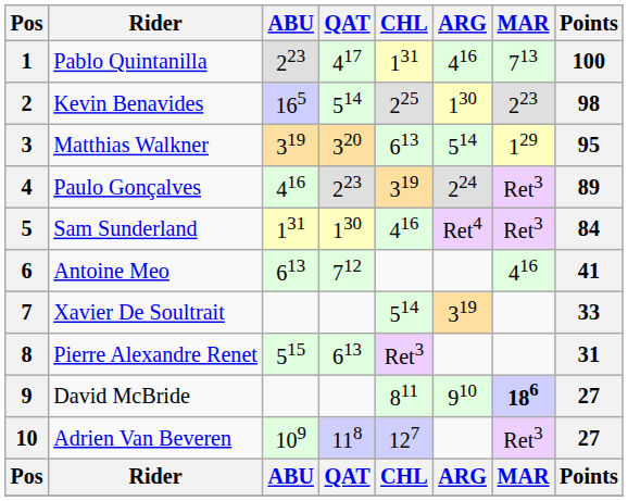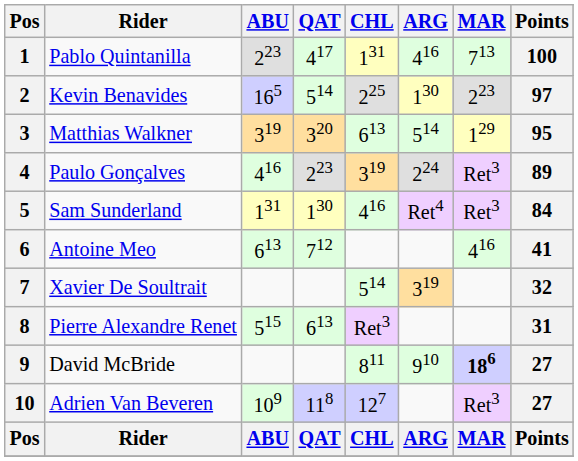 <table class="wikitable" style="font-size: 85%; text-align: center;">
 <tr valign="top">
 <th valign="middle">Pos</th>
 <th valign="middle">Rider</th>
 <th><a href='#'>ABU</a><br></th>
 <th><a href='#'>QAT</a><br></th>
 <th><a href='#'>CHL</a><br></th>
 <th><a href='#'>ARG</a><br></th>
 <th><a href='#'>MAR</a><br></th>
 <th valign="middle">Points</th>
 </tr>
 <tr>
 <th>1</th>
 <td align=left> <a href='#'>Pablo Quintanilla</a></td>
 <td style="background:#dfdfdf;">2<sup>23</sup></td>
 <td style="background:#dfffdf;">4<sup>17</sup></td>
 <td style="background:#ffffbf;">1<sup>31</sup></td>
 <td style="background:#dfffdf;">4<sup>16</sup></td>
 <td style="background:#dfffdf;">7<sup>13</sup></td>
 <th>100</th>
 </tr>
 <tr>
 <th>2</th>
 <td align=left> <a href='#'>Kevin Benavides</a></td>
 <td style="background:#cfcfff;">16<sup>5</sup></td>
 <td style="background:#dfffdf;">5<sup>14</sup></td>
 <td style="background:#dfdfdf;">2<sup>25</sup></td>
 <td style="background:#ffffbf;">1<sup>30</sup></td>
 <td style="background:#dfdfdf;">2<sup>23</sup></td>
-<th>98</th>
+<th>97</th>
 </tr>
 <tr>
 <th>3</th>
 <td align=left> <a href='#'>Matthias Walkner</a></td>
 <td style="background:#ffdf9f;">3<sup>19</sup></td>
 <td style="background:#ffdf9f;">3<sup>20</sup></td>
 <td style="background:#dfffdf;">6<sup>13</sup></td>
 <td style="background:#dfffdf;">5<sup>14</sup></td>
 <td style="background:#ffffbf;">1<sup>29</sup></td>
 <th>95</th>
 </tr>
 <tr>
 <th>4</th>
 <td align=left> <a href='#'>Paulo Gonçalves</a></td>
 <td style="background:#dfffdf;">4<sup>16</sup></td>
 <td style="background:#dfdfdf;">2<sup>23</sup></td>
 <td style="background:#ffdf9f;">3<sup>19</sup></td>
 <td style="background:#dfdfdf;">2<sup>24</sup></td>
 <td style="background:#efcfff;">Ret<sup>3</sup></td>
 <th>89</th>
 </tr>
 <tr>
 <th>5</th>
 <td align=left> <a href='#'>Sam Sunderland</a></td>
 <td style="background:#ffffbf;">1<sup>31</sup></td>
 <td style="background:#ffffbf;">1<sup>30</sup></td>
 <td style="background:#dfffdf;">4<sup>16</sup></td>
 <td style="background:#efcfff;">Ret<sup>4</sup></td>
 <td style="background:#efcfff;">Ret<sup>3</sup></td>
 <th>84</th>
 </tr>
 <tr>
 <th>6</th>
 <td align=left> <a href='#'>Antoine Meo</a></td>
 <td style="background:#dfffdf;">6<sup>13</sup></td>
 <td style="background:#dfffdf;">7<sup>12</sup></td>
 <td></td>
 <td></td>
 <td style="background:#dfffdf;">4<sup>16</sup></td>
 <th>41</th>
 </tr>
 <tr>
 <th>7</th>
 <td align=left> <a href='#'>Xavier De Soultrait</a></td>
 <td></td>
 <td></td>
 <td style="background:#dfffdf;">5<sup>14</sup></td>
 <td style="background:#ffdf9f;">3<sup>19</sup></td>
 <td></td>
-<th>33</th>
+<th>32</th>
 </tr>
 <tr>
 <th>8</th>
 <td align=left> <a href='#'>Pierre Alexandre Renet</a></td>
 <td style="background:#dfffdf;">5<sup>15</sup></td>
 <td style="background:#dfffdf;">6<sup>13</sup></td>
 <td style="background:#efcfff;">Ret<sup>3</sup></td>
 <td></td>
 <td></td>
 <th>31</th>
 </tr>
 <tr>
 <th>9</th>
 <td align=left> David McBride</td>
 <td></td>
 <td></td>
 <td style="background:#dfffdf;">8<sup>11</sup></td>
 <td style="background:#dfffdf;">9<sup>10</sup></td>
 <td style="background:#cfcfff;"><strong>18<sup>6</sup></strong></td>
 <th>27</th>
 </tr>
 <tr>
 <th>10</th>
 <td align=left> <a href='#'>Adrien Van Beveren</a></td>
 <td style="background:#dfffdf;">10<sup>9</sup></td>
 <td style="background:#cfcfff;">11<sup>8</sup></td>
 <td style="background:#cfcfff;">12<sup>7</sup></td>
 <td></td>
 <td style="background:#efcfff;">Ret<sup>3</sup></td>
 <th>27</th>
 </tr>
 <tr valign="top">
 <th valign="middle">Pos</th>
 <th valign="middle">Rider</th>
 <th><a href='#'>ABU</a><br></th>
 <th><a href='#'>QAT</a><br></th>
 <th><a href='#'>CHL</a><br></th>
 <th><a href='#'>ARG</a><br></th>
 <th><a href='#'>MAR</a><br></th>
 <th valign="middle">Points</th>
 </tr>
 <tr>
 </tr>
 </table>
